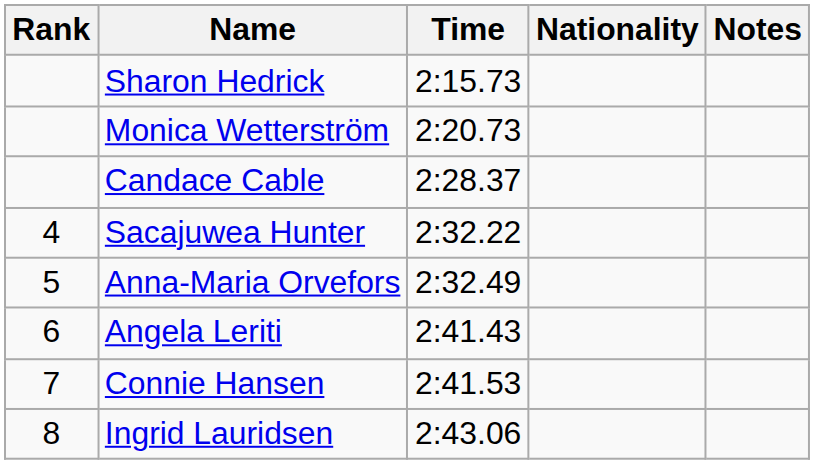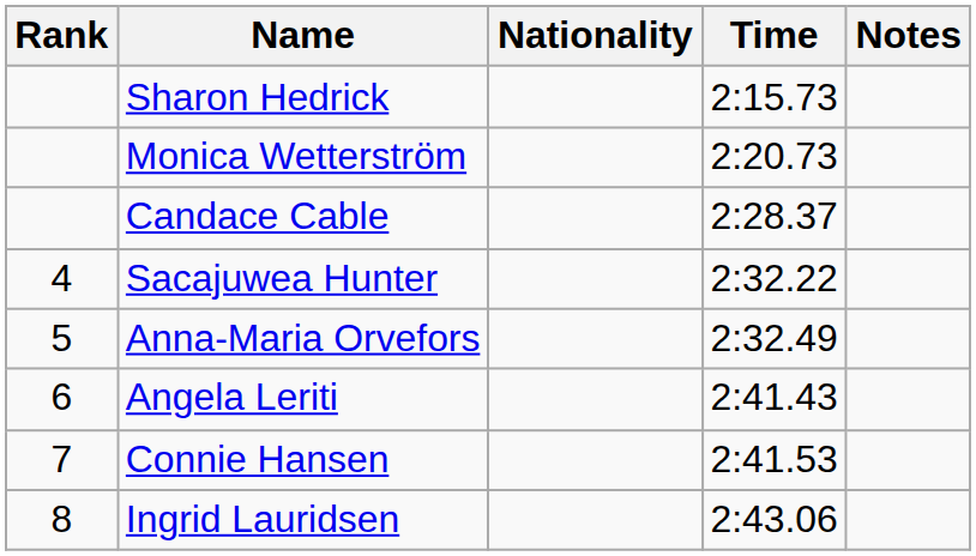 <table class="wikitable sortable" style="text-align:center">
 <tr>
 <th>Rank</th>
 <th>Name</th>
+<th>Nationality</th>
 <th>Time</th>
-<th>Nationality</th>
 <th>Notes</th>
 </tr>
 <tr>
 <td></td>
 <td align=left><a href='#'>Sharon Hedrick</a></td>
+<td align=left></td>
 <td>2:15.73</td>
-<td align=left></td>
 <td></td>
 </tr>
 <tr>
 <td></td>
 <td align=left><a href='#'>Monica Wetterström</a></td>
+<td align=left></td>
 <td>2:20.73</td>
-<td align=left></td>
 <td></td>
 </tr>
 <tr>
 <td></td>
 <td align=left><a href='#'>Candace Cable</a></td>
+<td align=left></td>
 <td>2:28.37</td>
-<td align=left></td>
 <td></td>
 </tr>
 <tr>
 <td>4</td>
 <td align=left><a href='#'>Sacajuwea Hunter</a></td>
+<td align=left></td>
 <td>2:32.22</td>
-<td align=left></td>
 <td></td>
 </tr>
 <tr>
 <td>5</td>
 <td align=left><a href='#'>Anna-Maria Orvefors</a></td>
+<td align=left></td>
 <td>2:32.49</td>
-<td align=left></td>
 <td></td>
 </tr>
 <tr>
 <td>6</td>
 <td align=left><a href='#'>Angela Leriti</a></td>
+<td align=left></td>
 <td>2:41.43</td>
-<td align=left></td>
 <td></td>
 </tr>
 <tr>
 <td>7</td>
 <td align=left><a href='#'>Connie Hansen</a></td>
+<td align=left></td>
 <td>2:41.53</td>
-<td align=left></td>
 <td></td>
 </tr>
 <tr>
 <td>8</td>
 <td align=left><a href='#'>Ingrid Lauridsen</a></td>
+<td align=left></td>
 <td>2:43.06</td>
-<td align=left></td>
 <td></td>
 </tr>
 </table>
